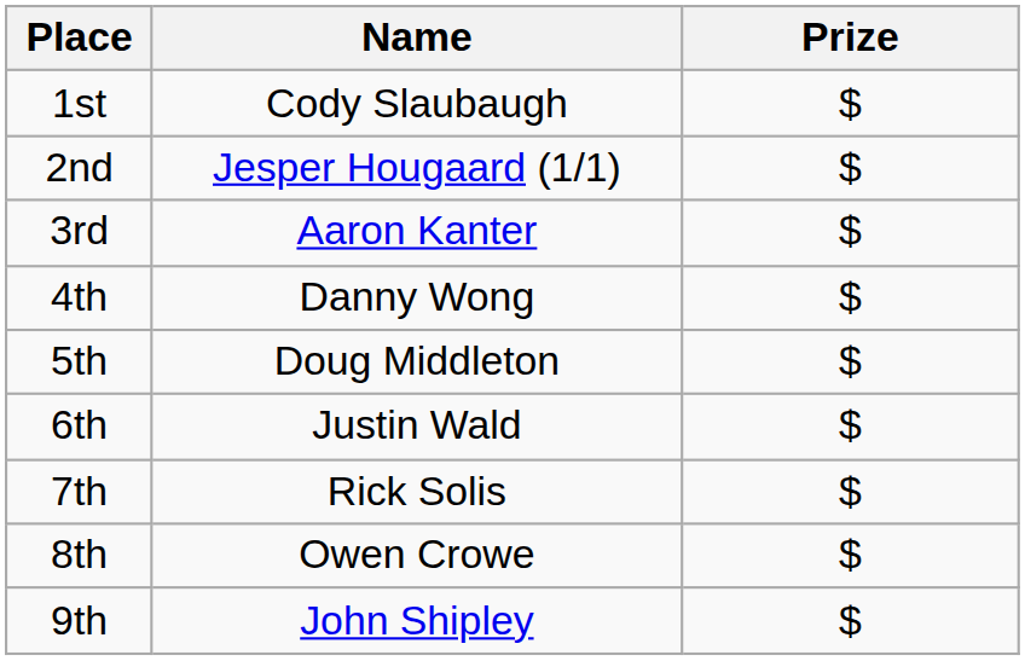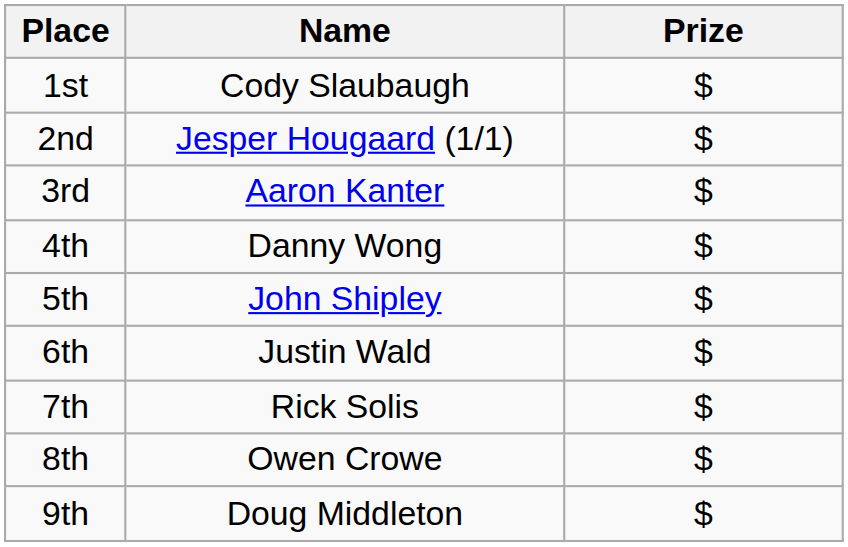 <table class="wikitable">
 <tr>
 <th width="50">Place</th>
 <th width="200">Name</th>
 <th width="125">Prize</th>
 </tr>
 <tr>
 <td align = "center">1st</td>
 <td align = "center">Cody Slaubaugh</td>
 <td align = "center">$</td>
 </tr>
 <tr>
 <td align = "center">2nd</td>
 <td align = "center"><a href='#'>Jesper Hougaard</a> (1/1)</td>
 <td align = "center">$</td>
 </tr>
 <tr>
 <td align = "center">3rd</td>
 <td align = "center"><a href='#'>Aaron Kanter</a></td>
 <td align = "center">$</td>
 </tr>
 <tr>
 <td align = "center">4th</td>
 <td align = "center">Danny Wong</td>
 <td align = "center">$</td>
 </tr>
 <tr>
 <td align = "center">5th</td>
-<td align = "center">Doug Middleton</td>
+<td align = "center"><a href='#'>John Shipley</a></td>
 <td align = "center">$</td>
 </tr>
 <tr>
 <td align = "center">6th</td>
 <td align = "center">Justin Wald</td>
 <td align = "center">$</td>
 </tr>
 <tr>
 <td align = "center">7th</td>
 <td align = "center">Rick Solis</td>
 <td align = "center">$</td>
 </tr>
 <tr>
 <td align = "center">8th</td>
 <td align = "center">Owen Crowe</td>
 <td align = "center">$</td>
 </tr>
 <tr>
 <td align = "center">9th</td>
-<td align = "center"><a href='#'>John Shipley</a></td>
+<td align = "center">Doug Middleton</td>
 <td align = "center">$</td>
 </tr>
 </table>
